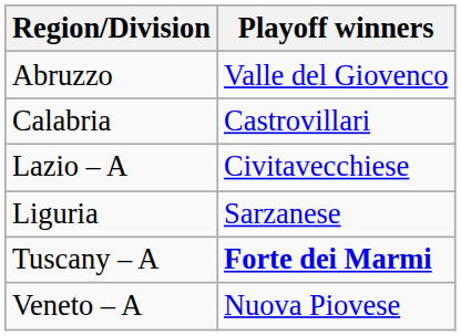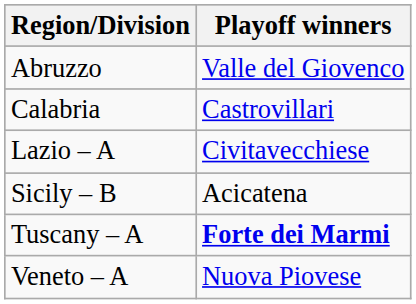 <table class="wikitable">
 <tr>
 <th>Region/Division</th>
 <th>Playoff winners</th>
 </tr>
 <tr>
 <td>Abruzzo</td>
 <td><a href='#'>Valle del Giovenco</a></td>
 </tr>
 <tr>
 <td>Calabria</td>
 <td><a href='#'>Castrovillari</a></td>
 </tr>
 <tr>
 <td>Lazio – A</td>
 <td><a href='#'>Civitavecchiese</a></td>
 </tr>
 <tr>
-<td>Liguria</td>
-<td><a href='#'>Sarzanese</a></td>
+<td>Sicily – B</td>
+<td>Acicatena</td>
 </tr>
 <tr>
 <td>Tuscany – A</td>
 <td><strong><a href='#'>Forte dei Marmi</a></strong></td>
 </tr>
 <tr>
 <td>Veneto – A</td>
 <td><a href='#'>Nuova Piovese</a></td>
 </tr>
 </table>
